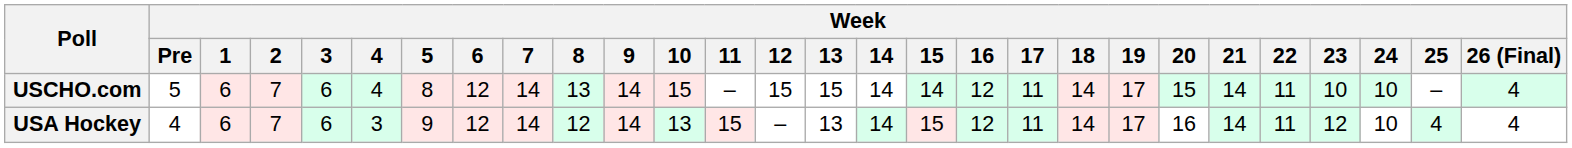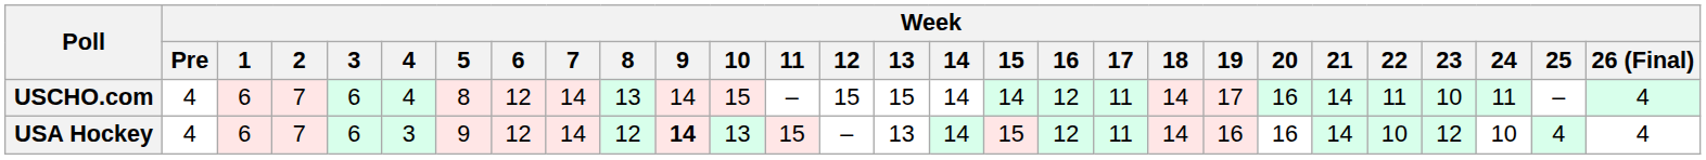 <table class="wikitable" style="white-space:nowrap;">
 <tr>
 <th scope="col" width="100" rowspan="2">Poll</th>
 <th colspan="27">Week</th>
 </tr>
 <tr>
 <th scope="col" width="30">Pre</th>
 <th scope="col" width="30">1</th>
 <th scope="col" width="30">2</th>
 <th scope="col" width="30">3</th>
 <th scope="col" width="30">4</th>
 <th scope="col" width="30">5</th>
 <th scope="col" width="30">6</th>
 <th scope="col" width="30">7</th>
 <th scope="col" width="30">8</th>
 <th scope="col" width="30">9</th>
 <th scope="col" width="30">10</th>
 <th scope="col" width="30">11</th>
 <th scope="col" width="30">12</th>
 <th scope="col" width="30">13</th>
 <th scope="col" width="30">14</th>
 <th scope="col" width="30">15</th>
 <th scope="col" width="30">16</th>
 <th scope="col" width="30">17</th>
 <th scope="col" width="30">18</th>
 <th scope="col" width="30">19</th>
 <th scope="col" width="30">20</th>
 <th scope="col" width="30">21</th>
 <th scope="col" width="30">22</th>
 <th scope="col" width="30">23</th>
 <th scope="col" width="30">24</th>
 <th scope="col" width="30">25</th>
 <th scope="col" width="30">26 (Final)</th>
 </tr>
 <tr style="text-align:center;">
 <th>USCHO.com</th>
-<td bgcolor=FFFFFF>5 </td>
+<td bgcolor=FFFFFF>4 </td>
 <td bgcolor=FFE6E6>6</td>
 <td bgcolor=FFE6E6>7</td>
 <td bgcolor=D8FFEB>6</td>
 <td bgcolor=D8FFEB>4</td>
 <td bgcolor=FFE6E6>8</td>
 <td bgcolor=FFE6E6>12</td>
 <td bgcolor=FFE6E6>14</td>
 <td bgcolor=D8FFEB>13</td>
 <td bgcolor=FFE6E6>14</td>
 <td bgcolor=FFE6E6>15</td>
 <td bgcolor=FFFFFF>–</td>
 <td bgcolor=FFFFFF>15</td>
 <td bgcolor=FFFFFF>15</td>
 <td bgcolor=FFFFFF>14</td>
 <td bgcolor=D8FFEB>14</td>
 <td bgcolor=D8FFEB>12</td>
 <td bgcolor=D8FFEB>11</td>
 <td bgcolor=FFE6E6>14</td>
 <td bgcolor=FFE6E6>17</td>
-<td bgcolor=D8FFEB>15</td>
+<td bgcolor=D8FFEB>16</td>
 <td bgcolor=D8FFEB>14</td>
 <td bgcolor=D8FFEB>11</td>
 <td bgcolor=D8FFEB>10</td>
-<td bgcolor=D8FFEB>10</td>
+<td bgcolor=D8FFEB>11</td>
 <td bgcolor=FFFFFF>–</td>
 <td bgcolor=D8FFEB>4</td>
 </tr>
 <tr style="text-align:center;">
 <th>USA Hockey</th>
 <td bgcolor=FFFFFF>4</td>
 <td bgcolor=FFE6E6>6</td>
 <td bgcolor=FFE6E6>7</td>
 <td bgcolor=D8FFEB>6</td>
 <td bgcolor=D8FFEB>3</td>
 <td bgcolor=FFE6E6>9</td>
 <td bgcolor=FFE6E6>12</td>
 <td bgcolor=FFE6E6>14</td>
 <td bgcolor=D8FFEB>12</td>
-<td bgcolor=FFE6E6>14</td>
+<td bgcolor=FFE6E6><strong>14</strong></td>
 <td bgcolor=D8FFEB>13</td>
 <td bgcolor=FFE6E6>15</td>
 <td bgcolor=FFFFFF>–</td>
 <td bgcolor=FFFFFF>13</td>
 <td bgcolor=D8FFEB>14</td>
 <td bgcolor=FFE6E6>15</td>
 <td bgcolor=D8FFEB>12</td>
 <td bgcolor=D8FFEB>11</td>
 <td bgcolor=FFE6E6>14</td>
-<td bgcolor=FFE6E6>17</td>
+<td bgcolor=FFE6E6>16</td>
 <td bgcolor=FFFFFF>16</td>
 <td bgcolor=D8FFEB>14</td>
-<td bgcolor=D8FFEB>11</td>
+<td bgcolor=D8FFEB>10</td>
 <td bgcolor=D8FFEB>12</td>
 <td bgcolor=FFFFFF>10</td>
 <td bgcolor=D8FFEB>4</td>
 <td bgcolor=FFFFFF>4</td>
 </tr>
 </table>
